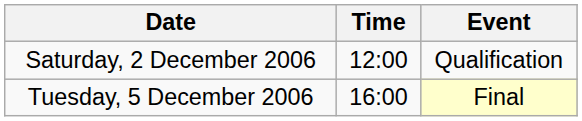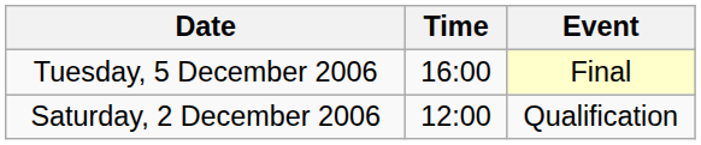 <table class = "wikitable" style="text-align:center;">
 <tr>
 <th width=220>Date</th>
 <th width=50>Time</th>
 <th width=100>Event</th>
 </tr>
 <tr>
+<td>Tuesday, 5 December 2006</td>
+<td>16:00</td>
+<td bgcolor=ffffcc>Final</td>
+</tr>
+<tr>
 <td>Saturday, 2 December 2006</td>
 <td>12:00</td>
 <td>Qualification</td>
 </tr>
-<tr>
-<td>Tuesday, 5 December 2006</td>
-<td>16:00</td>
-<td bgcolor=ffffcc>Final</td>
-</tr>
 </table>
